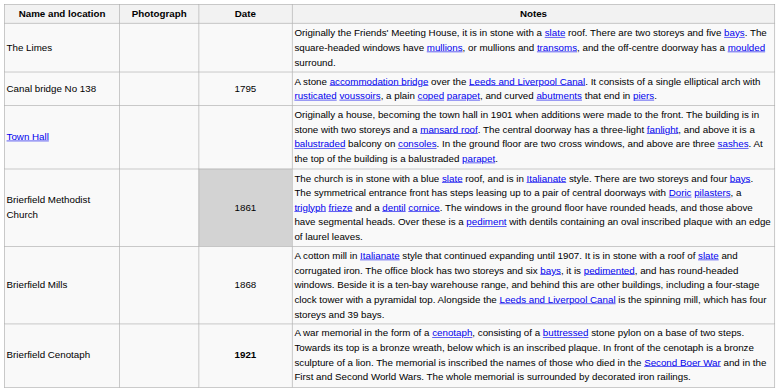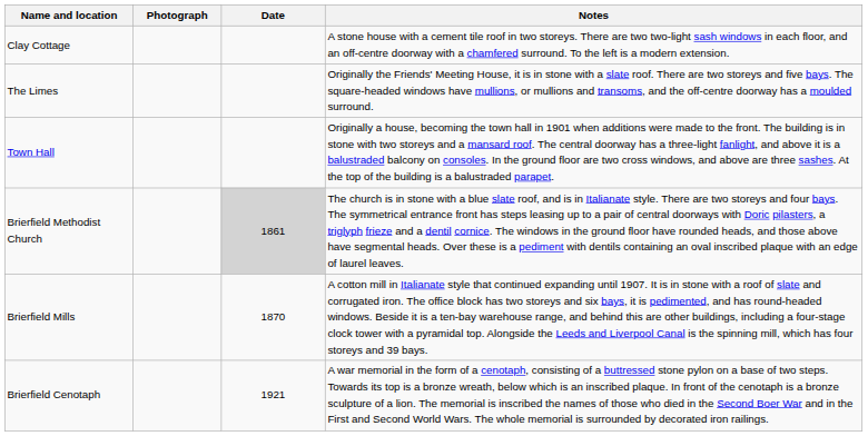 <table class="wikitable sortable plainrowheaders" style="width:100%;border:0px;text-align:left;line-height:150%;">
 <tr>
 <th scope="col"  style="width:150px">Name and location</th>
 <th scope="col"  style="width:100px" class="unsortable">Photograph</th>
 <th scope="col"  style="width:120px">Date</th>
 <th scope="col"  style="width:650px" class="unsortable">Notes</th>
 </tr>
 <tr>
+<td>Clay Cottage<br><small></small></td>
+<td></td>
+<td align="center"></td>
+<td>A stone house with a cement tile roof in two storeys.  There are two two-light <a href='#'>sash windows</a> in each floor, and an off-centre doorway with a <a href='#'>chamfered</a> surround.  To the left is a modern extension.</td>
+</tr>
+<tr>
 <td>The Limes<br><small></small></td>
 <td></td>
 <td align="center"></td>
 <td>Originally the Friends' Meeting House, it is in stone with a <a href='#'>slate</a> roof.  There are two storeys and five <a href='#'>bays</a>.  The square-headed windows have <a href='#'>mullions</a>, or mullions and <a href='#'>transoms</a>, and the off-centre doorway has a <a href='#'>moulded</a> surround.</td>
-</tr>
-<tr>
-<td>Canal bridge No 138<br><small></small></td>
-<td></td>
-<td align="center">1795</td>
-<td>A stone <a href='#'>accommodation bridge</a> over the <a href='#'>Leeds and Liverpool Canal</a>.  It consists of a single elliptical arch with <a href='#'>rusticated</a> <a href='#'>voussoirs</a>, a plain <a href='#'>coped</a> <a href='#'>parapet</a>, and curved <a href='#'>abutments</a> that end in <a href='#'>piers</a>.</td>
 </tr>
 <tr>
 <td><a href='#'>Town Hall</a><br><small></small></td>
 <td></td>
 <td align="center"></td>
 <td>Originally a house, becoming the town hall in 1901 when additions were made to the front.  The building is in stone with two storeys and a <a href='#'>mansard roof</a>.  The central doorway has a three-light <a href='#'>fanlight</a>, and above it is a <a href='#'>balustraded</a> balcony on <a href='#'>consoles</a>.  In the ground floor are two cross windows, and above are three <a href='#'>sashes</a>.  At the top of the building is a balustraded <a href='#'>parapet</a>.</td>
 </tr>
 <tr>
 <td>Brierfield Methodist Church<br><small></small></td>
 <td></td>
 <td align="center" style="background: lightgrey;">1861</td>
 <td>The church is in stone with a blue <a href='#'>slate</a> roof, and is in <a href='#'>Italianate</a> style.  There are two storeys and four <a href='#'>bays</a>.  The symmetrical entrance front has steps leasing up to a pair of central doorways with <a href='#'>Doric</a> <a href='#'>pilasters</a>, a <a href='#'>triglyph</a> <a href='#'>frieze</a> and a <a href='#'>dentil</a> <a href='#'>cornice</a>.  The windows in the ground floor have rounded heads, and those above have segmental heads.  Over these is a <a href='#'>pediment</a> with dentils containing an oval inscribed plaque with an edge of laurel leaves.</td>
 </tr>
 <tr>
 <td>Brierfield Mills<br><small></small></td>
 <td></td>
-<td align="center">1868</td>
+<td align="center">1870</td>
 <td>A cotton mill in <a href='#'>Italianate</a> style that continued expanding until 1907.  It is in stone with a roof of <a href='#'>slate</a> and corrugated iron.  The office block has two storeys and six <a href='#'>bays</a>, it is <a href='#'>pedimented</a>, and has round-headed windows.  Beside it is a ten-bay warehouse range, and behind this are other buildings, including a four-stage clock tower with a pyramidal top.  Alongside the <a href='#'>Leeds and Liverpool Canal</a> is the spinning mill, which has four storeys and 39 bays.</td>
 </tr>
 <tr>
 <td>Brierfield Cenotaph<br><small></small></td>
 <td></td>
-<td align="center"><strong>1921</strong></td>
+<td align="center">1921</td>
 <td>A war memorial in the form of a <a href='#'>cenotaph</a>, consisting of a <a href='#'>buttressed</a> stone pylon on a base of two steps.  Towards its top is a bronze wreath, below which is an inscribed plaque.  In front of the cenotaph is a bronze sculpture of a lion.  The memorial is inscribed the names of those who died in the <a href='#'>Second Boer War</a> and in the First and Second World Wars.  The whole memorial is surrounded by decorated iron railings.</td>
 </tr>
 <tr>
 </tr>
 </table>
